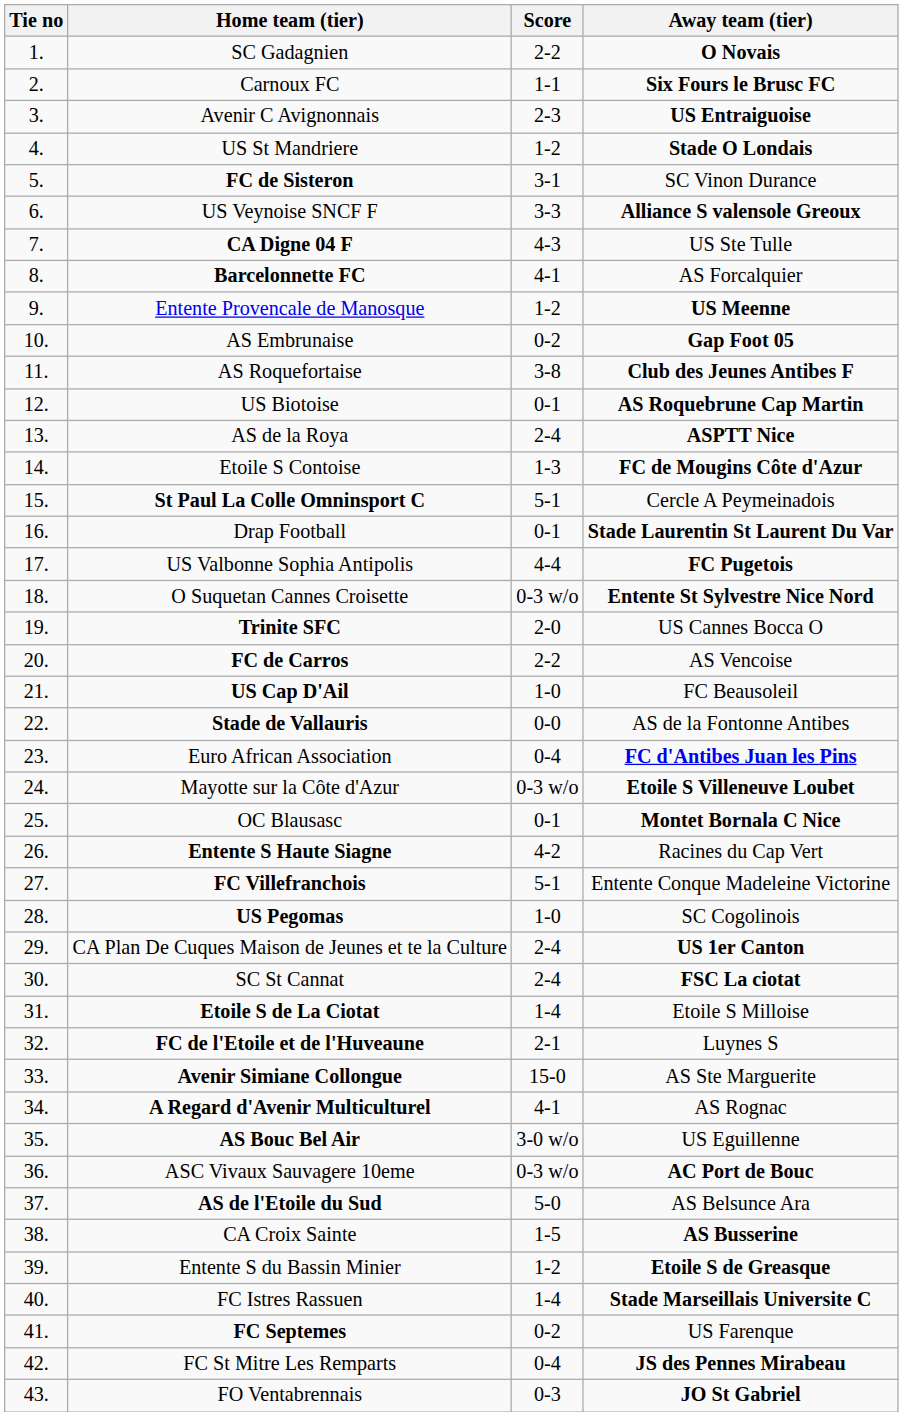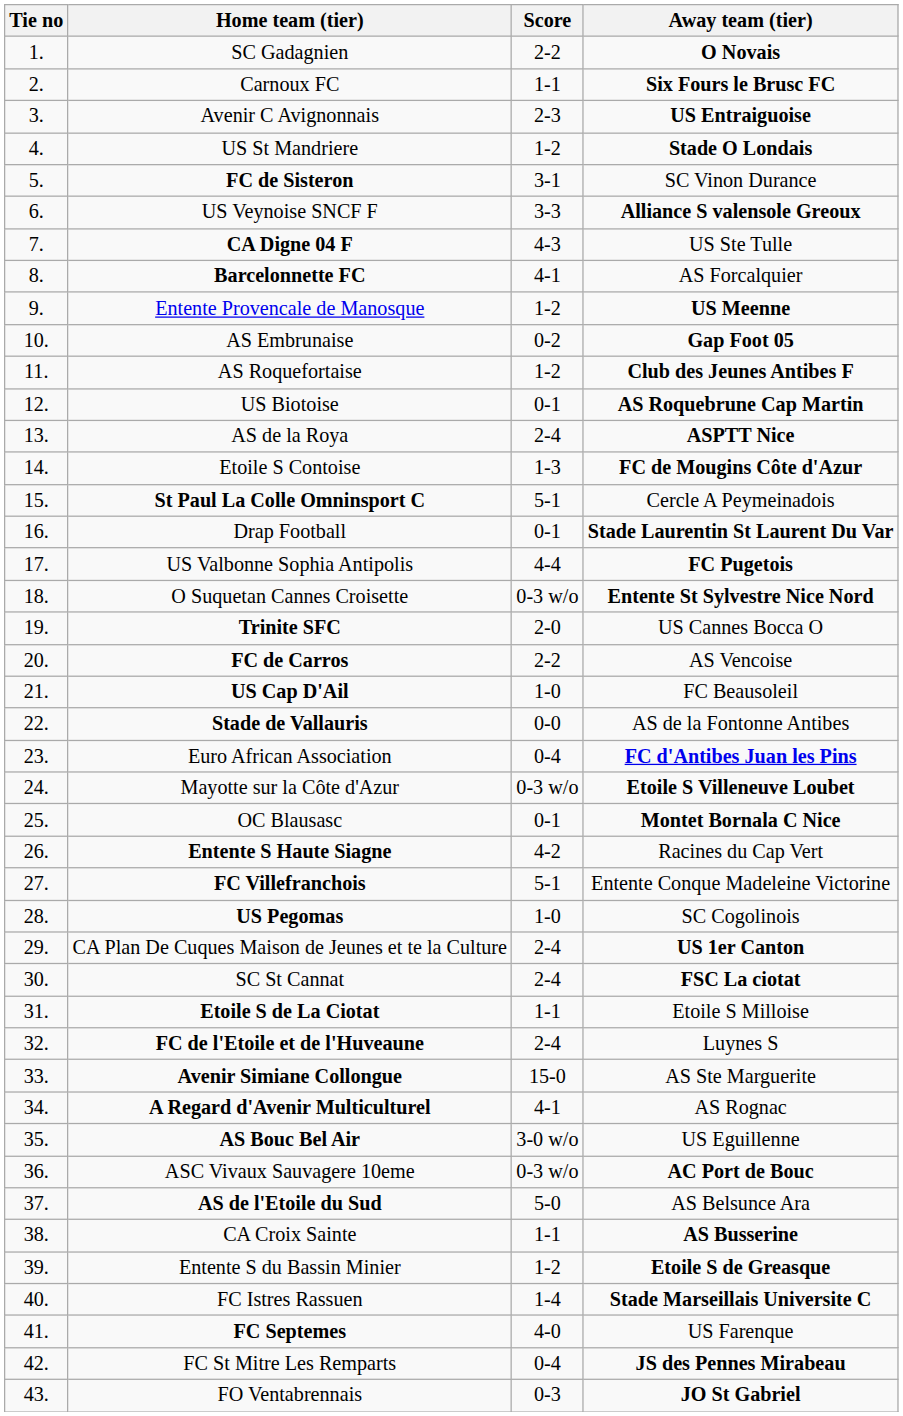 <table class="wikitable" style="text-align: center">
 <tr>
 <th>Tie no</th>
 <th>Home team (tier)</th>
 <th>Score</th>
 <th>Away team (tier)</th>
 </tr>
 <tr>
 <td>1.</td>
 <td>SC Gadagnien</td>
 <td>2-2 </td>
 <td><strong>O Novais</strong></td>
 </tr>
 <tr>
 <td>2.</td>
 <td>Carnoux FC</td>
 <td>1-1 </td>
 <td><strong>Six Fours le Brusc FC</strong></td>
 </tr>
 <tr>
 <td>3.</td>
 <td>Avenir C Avignonnais</td>
 <td>2-3</td>
 <td><strong>US Entraiguoise</strong></td>
 </tr>
 <tr>
 <td>4.</td>
 <td>US St Mandriere</td>
 <td>1-2</td>
 <td><strong>Stade O Londais</strong></td>
 </tr>
 <tr>
 <td>5.</td>
 <td><strong>FC de Sisteron</strong></td>
 <td>3-1 </td>
 <td>SC Vinon Durance</td>
 </tr>
 <tr>
 <td>6.</td>
 <td>US Veynoise SNCF F</td>
 <td>3-3 </td>
 <td><strong>Alliance S valensole Greoux</strong></td>
 </tr>
 <tr>
 <td>7.</td>
 <td><strong>CA Digne 04 F</strong></td>
 <td>4-3</td>
 <td>US Ste Tulle</td>
 </tr>
 <tr>
 <td>8.</td>
 <td><strong>Barcelonnette FC</strong></td>
 <td>4-1</td>
 <td>AS Forcalquier</td>
 </tr>
 <tr>
 <td>9.</td>
 <td><a href='#'>Entente Provencale de Manosque</a></td>
 <td>1-2</td>
 <td><strong>US Meenne</strong></td>
 </tr>
 <tr>
 <td>10.</td>
 <td>AS Embrunaise</td>
 <td>0-2</td>
 <td><strong>Gap Foot 05</strong></td>
 </tr>
 <tr>
 <td>11.</td>
 <td>AS Roquefortaise</td>
-<td>3-8</td>
+<td>1-2</td>
 <td><strong>Club des Jeunes Antibes F</strong></td>
 </tr>
 <tr>
 <td>12.</td>
 <td>US Biotoise</td>
 <td>0-1</td>
 <td><strong>AS Roquebrune Cap Martin</strong></td>
 </tr>
 <tr>
 <td>13.</td>
 <td>AS de la Roya</td>
 <td>2-4</td>
 <td><strong>ASPTT Nice</strong></td>
 </tr>
 <tr>
 <td>14.</td>
 <td>Etoile S Contoise</td>
 <td>1-3</td>
 <td><strong>FC de Mougins Côte d'Azur</strong></td>
 </tr>
 <tr>
 <td>15.</td>
 <td><strong>St Paul La Colle Omninsport C</strong></td>
 <td>5-1</td>
 <td>Cercle A Peymeinadois</td>
 </tr>
 <tr>
 <td>16.</td>
 <td>Drap Football</td>
 <td>0-1 </td>
 <td><strong>Stade Laurentin St Laurent Du Var</strong></td>
 </tr>
 <tr>
 <td>17.</td>
 <td>US Valbonne Sophia Antipolis</td>
 <td>4-4 </td>
 <td><strong>FC Pugetois</strong></td>
 </tr>
 <tr>
 <td>18.</td>
 <td>O Suquetan Cannes Croisette</td>
 <td>0-3 w/o</td>
 <td><strong>Entente St Sylvestre Nice Nord</strong></td>
 </tr>
 <tr>
 <td>19.</td>
 <td><strong>Trinite SFC</strong></td>
 <td>2-0</td>
 <td>US Cannes Bocca O</td>
 </tr>
 <tr>
 <td>20.</td>
 <td><strong>FC de Carros</strong></td>
 <td>2-2 </td>
 <td>AS Vencoise</td>
 </tr>
 <tr>
 <td>21.</td>
 <td><strong>US Cap D'Ail</strong></td>
 <td>1-0</td>
 <td>FC Beausoleil</td>
 </tr>
 <tr>
 <td>22.</td>
 <td><strong>Stade de Vallauris</strong></td>
 <td>0-0 </td>
 <td>AS de la Fontonne Antibes</td>
 </tr>
 <tr>
 <td>23.</td>
 <td>Euro African Association</td>
 <td>0-4</td>
 <td><strong><a href='#'>FC d'Antibes Juan les Pins</a></strong></td>
 </tr>
 <tr>
 <td>24.</td>
 <td>Mayotte sur la Côte d'Azur</td>
 <td>0-3 w/o</td>
 <td><strong>Etoile S Villeneuve Loubet</strong></td>
 </tr>
 <tr>
 <td>25.</td>
 <td>OC Blausasc</td>
 <td>0-1</td>
 <td><strong>Montet Bornala C Nice</strong></td>
 </tr>
 <tr>
 <td>26.</td>
 <td><strong>Entente S Haute Siagne</strong></td>
 <td>4-2</td>
 <td>Racines du Cap Vert</td>
 </tr>
 <tr>
 <td>27.</td>
 <td><strong>FC Villefranchois</strong></td>
 <td>5-1</td>
 <td>Entente Conque Madeleine Victorine</td>
 </tr>
 <tr>
 <td>28.</td>
 <td><strong>US Pegomas</strong></td>
 <td>1-0</td>
 <td>SC Cogolinois</td>
 </tr>
 <tr>
 <td>29.</td>
 <td>CA Plan De Cuques Maison de Jeunes et te la Culture</td>
 <td>2-4 </td>
 <td><strong>US 1er Canton</strong></td>
 </tr>
 <tr>
 <td>30.</td>
 <td>SC St Cannat</td>
 <td>2-4 </td>
 <td><strong>FSC La ciotat</strong></td>
 </tr>
 <tr>
 <td>31.</td>
 <td><strong>Etoile S de La Ciotat</strong></td>
-<td>1-4</td>
+<td>1-1 </td>
 <td>Etoile S Milloise</td>
 </tr>
 <tr>
 <td>32.</td>
 <td><strong>FC de l'Etoile et de l'Huveaune</strong></td>
-<td>2-1</td>
+<td>2-4 </td>
 <td>Luynes S</td>
 </tr>
 <tr>
 <td>33.</td>
 <td><strong>Avenir Simiane Collongue</strong></td>
 <td>15-0</td>
 <td>AS Ste Marguerite</td>
 </tr>
 <tr>
 <td>34.</td>
 <td><strong>A Regard d'Avenir Multiculturel</strong></td>
 <td>4-1</td>
 <td>AS Rognac</td>
 </tr>
 <tr>
 <td>35.</td>
 <td><strong>AS Bouc Bel Air</strong></td>
 <td>3-0 w/o</td>
 <td>US Eguillenne</td>
 </tr>
 <tr>
 <td>36.</td>
 <td>ASC Vivaux Sauvagere 10eme</td>
 <td>0-3 w/o</td>
 <td><strong>AC Port de Bouc</strong></td>
 </tr>
 <tr>
 <td>37.</td>
 <td><strong>AS de l'Etoile du Sud</strong></td>
 <td>5-0</td>
 <td>AS Belsunce Ara</td>
 </tr>
 <tr>
 <td>38.</td>
 <td>CA Croix Sainte</td>
-<td>1-5</td>
+<td>1-1 </td>
 <td><strong>AS Busserine</strong></td>
 </tr>
 <tr>
 <td>39.</td>
 <td>Entente S du Bassin Minier</td>
 <td>1-2</td>
 <td><strong>Etoile S de Greasque</strong></td>
 </tr>
 <tr>
 <td>40.</td>
 <td>FC Istres Rassuen</td>
 <td>1-4</td>
 <td><strong>Stade Marseillais Universite C</strong></td>
 </tr>
 <tr>
 <td>41.</td>
 <td><strong>FC Septemes</strong></td>
-<td>0-2</td>
+<td>4-0</td>
 <td>US Farenque</td>
 </tr>
 <tr>
 <td>42.</td>
 <td>FC St Mitre Les Remparts</td>
 <td>0-4</td>
 <td><strong>JS des Pennes Mirabeau</strong></td>
 </tr>
 <tr>
 <td>43.</td>
 <td>FO Ventabrennais</td>
 <td>0-3</td>
 <td><strong>JO St Gabriel</strong></td>
 </tr>
 </table>
